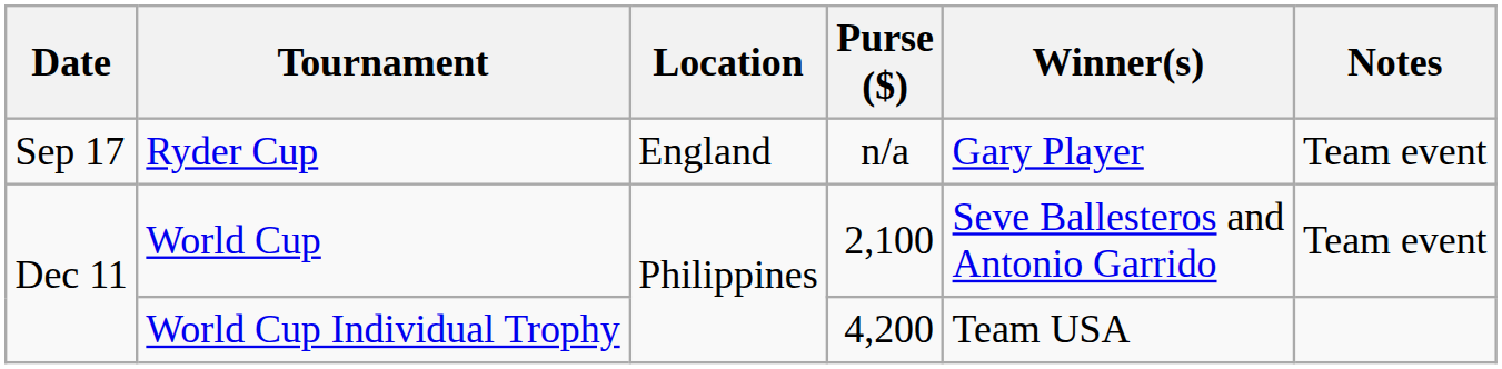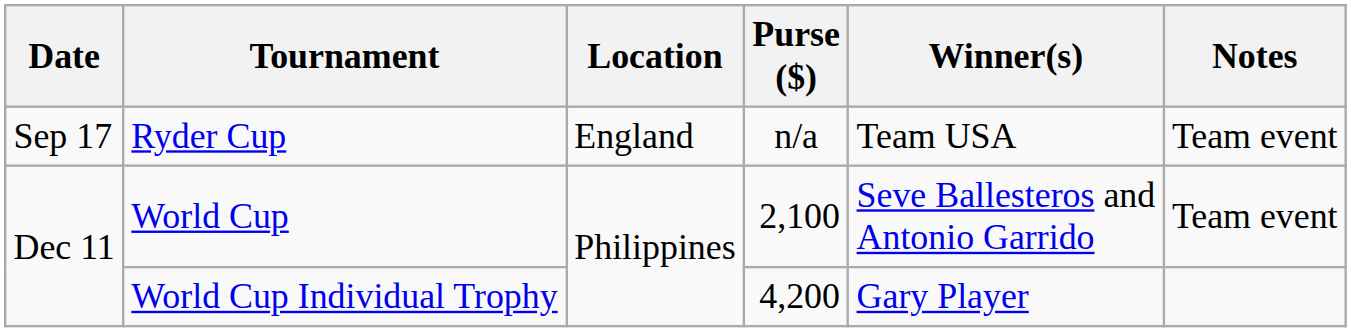 <table class="wikitable" style="font-size:95%">
 <tr>
 <th>Date</th>
 <th>Tournament</th>
 <th>Location</th>
 <th>Purse<br>($)</th>
 <th>Winner(s)</th>
 <th>Notes</th>
 </tr>
 <tr>
 <td>Sep 17</td>
 <td><a href='#'>Ryder Cup</a></td>
 <td>England</td>
 <td align=center>n/a</td>
-<td> <a href='#'>Gary Player</a></td>
+<td> Team USA</td>
 <td>Team event</td>
 </tr>
 <tr>
 <td rowspan=2>Dec 11</td>
 <td><a href='#'>World Cup</a></td>
 <td rowspan=2>Philippines</td>
 <td align=right>2,100</td>
 <td> <a href='#'>Seve Ballesteros</a> and<br> <a href='#'>Antonio Garrido</a></td>
 <td>Team event</td>
 </tr>
 <tr>
 <td><a href='#'>World Cup Individual Trophy</a></td>
 <td align=right>4,200</td>
-<td> Team USA</td>
+<td> <a href='#'>Gary Player</a></td>
 <td></td>
 </tr>
 </table>
